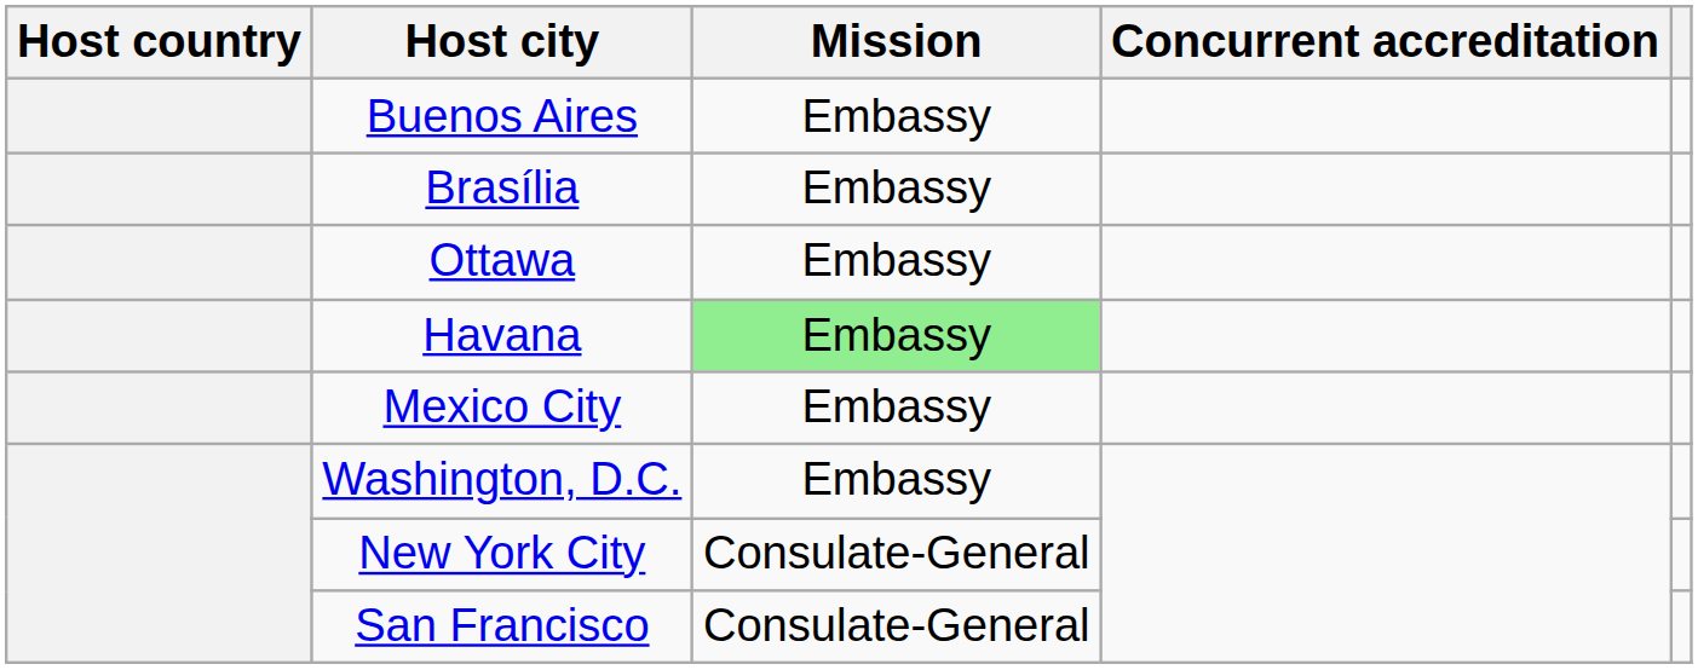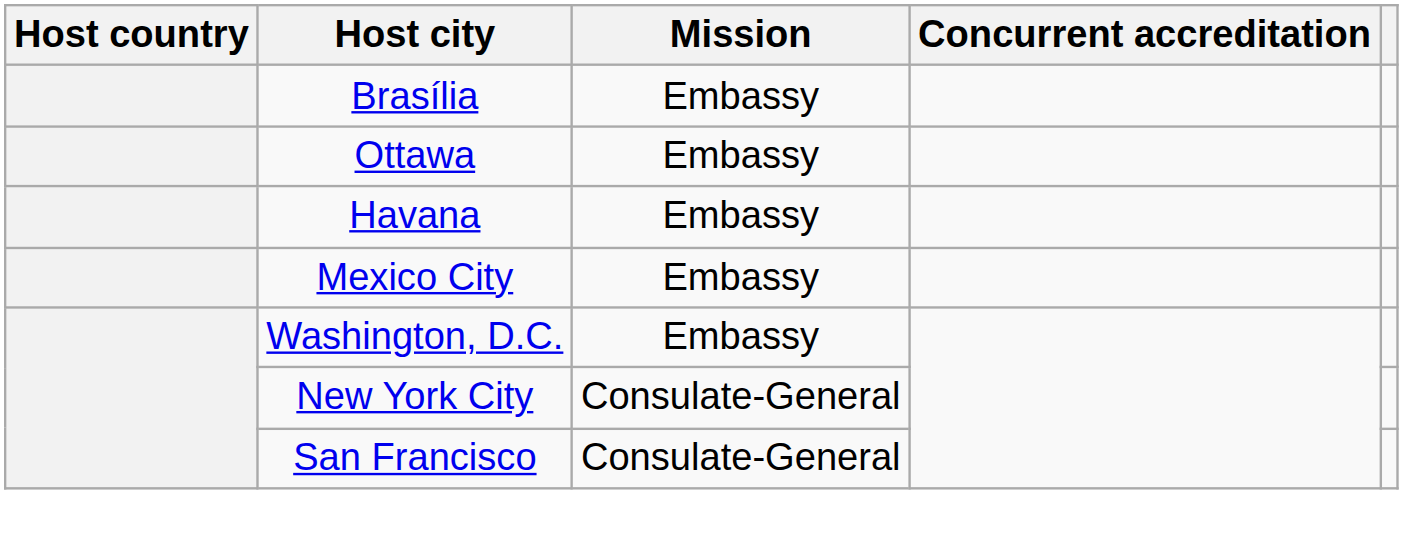 <table class="wikitable plainrowheaders" style="text-align:center;">
 <tr>
 <th scope="col">Host country</th>
 <th scope="col">Host city</th>
 <th scope="col">Mission</th>
 <th scope="col">Concurrent accreditation</th>
 <th scope="col"></th>
-</tr>
-<tr>
-<th scope="row"></th>
-<td><a href='#'>Buenos Aires</a></td>
-<td>Embassy</td>
-<td></td>
-<td></td>
 </tr>
 <tr>
 <th scope="row"></th>
 <td><a href='#'>Brasília</a></td>
 <td>Embassy</td>
 <td></td>
 <td></td>
 </tr>
 <tr>
 <th scope="row"></th>
 <td><a href='#'>Ottawa</a></td>
 <td>Embassy</td>
 <td></td>
 <td></td>
 </tr>
 <tr>
 <th scope="row"></th>
 <td><a href='#'>Havana</a></td>
-<td style="background: lightgreen;">Embassy</td>
+<td>Embassy</td>
 <td></td>
 <td></td>
 </tr>
 <tr>
 <th scope="row"></th>
 <td><a href='#'>Mexico City</a></td>
 <td>Embassy</td>
 <td></td>
 <td></td>
 </tr>
 <tr>
 <th rowspan="3" scope="row"></th>
 <td><a href='#'>Washington, D.C.</a></td>
 <td>Embassy</td>
 <td rowspan="3"></td>
 <td></td>
 </tr>
 <tr>
 <td><a href='#'>New York City</a></td>
 <td>Consulate-General</td>
 <td></td>
 </tr>
 <tr>
 <td><a href='#'>San Francisco</a></td>
 <td>Consulate-General</td>
 <td></td>
 </tr>
 </table>
